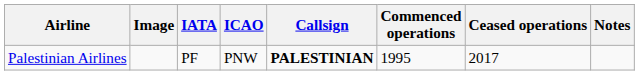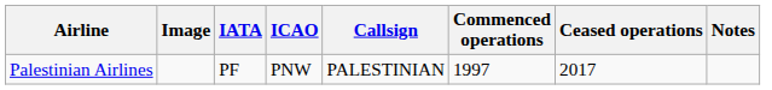 <table class="wikitable sortable">
 <tr valign="middle">
 <th>Airline</th>
 <th>Image</th>
 <th><a href='#'>IATA</a></th>
 <th><a href='#'>ICAO</a></th>
 <th><a href='#'>Callsign</a></th>
 <th>Commenced<br>operations</th>
 <th>Ceased operations</th>
 <th>Notes</th>
 </tr>
 <tr>
 <td><a href='#'>Palestinian Airlines</a></td>
 <td></td>
 <td>PF</td>
 <td>PNW</td>
-<td><strong>PALESTINIAN</strong></td>
-<td>1995</td>
+<td>PALESTINIAN</td>
+<td>1997</td>
 <td>2017</td>
 <td></td>
 </tr>
 </table>
